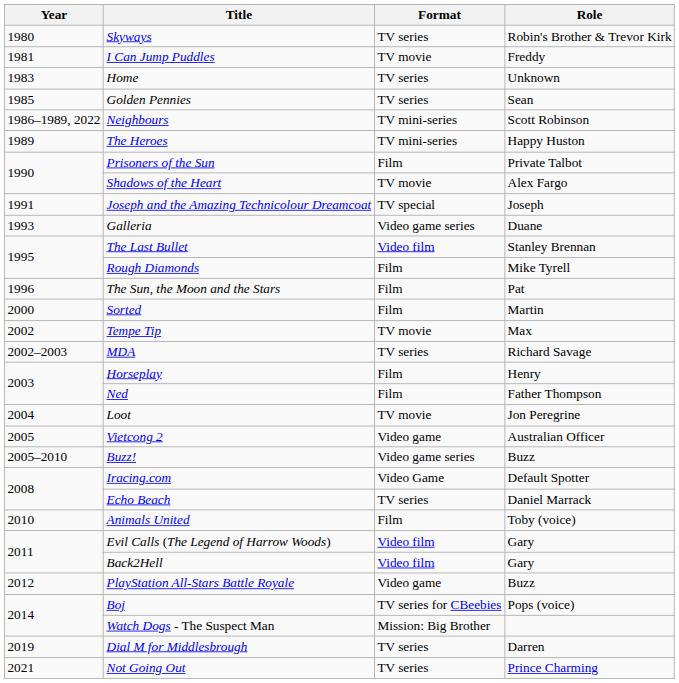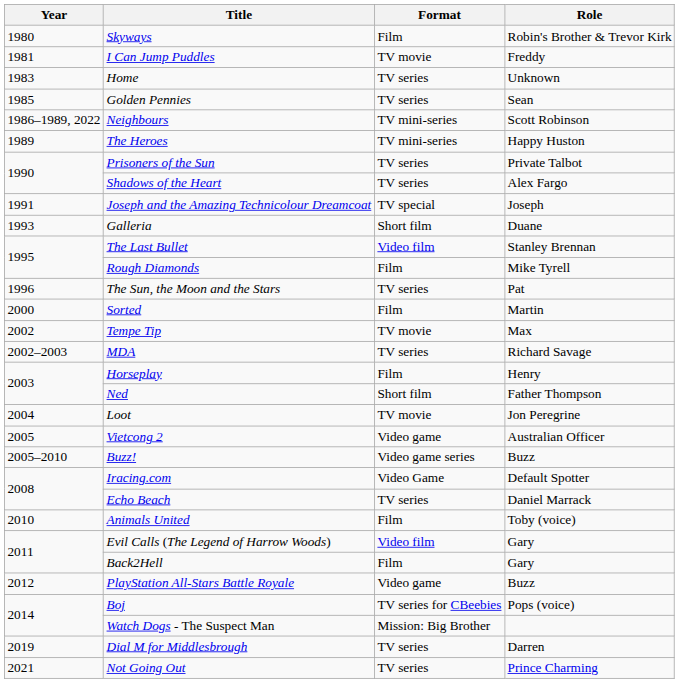 <table class="wikitable">
 <tr>
 <th>Year</th>
 <th>Title</th>
 <th>Format</th>
 <th>Role</th>
 </tr>
 <tr>
 <td>1980</td>
 <td><em><a href='#'>Skyways</a></em></td>
-<td>TV series</td>
+<td>Film</td>
 <td>Robin's Brother & Trevor Kirk</td>
 </tr>
 <tr>
 <td>1981</td>
 <td><em><a href='#'>I Can Jump Puddles</a></em></td>
 <td>TV movie</td>
 <td>Freddy</td>
 </tr>
 <tr>
 <td>1983</td>
 <td><em>Home</em></td>
 <td>TV series</td>
 <td>Unknown</td>
 </tr>
 <tr>
 <td>1985</td>
 <td><em>Golden Pennies</em></td>
 <td>TV series</td>
 <td>Sean</td>
 </tr>
 <tr>
 <td>1986–1989, 2022</td>
 <td><em><a href='#'>Neighbours</a></em></td>
 <td>TV mini-series</td>
 <td>Scott Robinson</td>
 </tr>
 <tr>
 <td>1989</td>
 <td><em><a href='#'>The Heroes</a></em></td>
 <td>TV mini-series</td>
 <td>Happy Huston</td>
 </tr>
 <tr>
 <td rowspan="2">1990</td>
 <td><em><a href='#'>Prisoners of the Sun</a></em></td>
-<td>Film</td>
+<td>TV series</td>
 <td>Private Talbot</td>
 </tr>
 <tr>
 <td><em><a href='#'>Shadows of the Heart</a></em></td>
-<td>TV movie</td>
+<td>TV series</td>
 <td>Alex Fargo</td>
 </tr>
 <tr>
 <td>1991</td>
 <td><em><a href='#'>Joseph and the Amazing Technicolour Dreamcoat</a></em></td>
 <td>TV special</td>
 <td>Joseph</td>
 </tr>
 <tr>
 <td>1993</td>
 <td><em>Galleria</em></td>
-<td>Video game series</td>
+<td>Short film</td>
 <td>Duane</td>
 </tr>
 <tr>
 <td rowspan="2">1995</td>
 <td><em><a href='#'>The Last Bullet</a></em></td>
 <td><a href='#'>Video film</a></td>
 <td>Stanley Brennan</td>
 </tr>
 <tr>
 <td><em><a href='#'>Rough Diamonds</a></em></td>
 <td>Film</td>
 <td>Mike Tyrell</td>
 </tr>
 <tr>
 <td>1996</td>
 <td><em>The Sun, the Moon and the Stars</em></td>
-<td>Film</td>
+<td>TV series</td>
 <td>Pat</td>
 </tr>
 <tr>
 <td>2000</td>
 <td><em><a href='#'>Sorted</a></em></td>
 <td>Film</td>
 <td>Martin</td>
 </tr>
 <tr>
 <td>2002</td>
 <td><em><a href='#'>Tempe Tip</a></em></td>
 <td>TV movie</td>
 <td>Max</td>
 </tr>
 <tr>
 <td>2002–2003</td>
 <td><em><a href='#'>MDA</a></em></td>
 <td>TV series</td>
 <td>Richard Savage</td>
 </tr>
 <tr>
 <td rowspan="2">2003</td>
 <td><em><a href='#'>Horseplay</a></em></td>
 <td>Film</td>
 <td>Henry</td>
 </tr>
 <tr>
 <td><em><a href='#'>Ned</a></em></td>
-<td>Film</td>
+<td>Short film</td>
 <td>Father Thompson</td>
 </tr>
 <tr>
 <td>2004</td>
 <td><em>Loot</em></td>
 <td>TV movie</td>
 <td>Jon Peregrine</td>
 </tr>
 <tr>
 <td>2005</td>
 <td><em><a href='#'>Vietcong 2</a></em></td>
 <td>Video game</td>
 <td>Australian Officer</td>
 </tr>
 <tr>
 <td>2005–2010</td>
 <td><em><a href='#'>Buzz!</a></em></td>
 <td>Video game series</td>
 <td>Buzz</td>
 </tr>
 <tr>
 <td rowspan="2">2008</td>
 <td><em><a href='#'>Iracing.com</a></em></td>
 <td>Video Game</td>
 <td>Default Spotter</td>
 </tr>
 <tr>
 <td><em><a href='#'>Echo Beach</a></em></td>
 <td>TV series</td>
 <td>Daniel Marrack</td>
 </tr>
 <tr>
 <td>2010</td>
 <td><em><a href='#'>Animals United</a></em></td>
 <td>Film</td>
 <td>Toby (voice)</td>
 </tr>
 <tr>
 <td rowspan="2">2011</td>
 <td><em>Evil Calls</em> (<em>The Legend of Harrow Woods</em>)</td>
 <td><a href='#'>Video film</a></td>
 <td>Gary</td>
 </tr>
 <tr>
 <td><em>Back2Hell</em></td>
-<td><a href='#'>Video film</a></td>
+<td>Film</td>
 <td>Gary</td>
 </tr>
 <tr>
 <td>2012</td>
 <td><em><a href='#'>PlayStation All-Stars Battle Royale</a></em></td>
 <td>Video game</td>
 <td>Buzz</td>
 </tr>
 <tr>
 <td rowspan="2">2014</td>
 <td><em><a href='#'>Boj</a></em></td>
 <td>TV series for <a href='#'>CBeebies</a></td>
 <td>Pops (voice)</td>
 </tr>
 <tr>
 <td><em><a href='#'>Watch Dogs</a></em> - The Suspect Man</td>
 <td>Mission: Big Brother</td>
 <td></td>
 </tr>
 <tr>
 <td>2019</td>
 <td><em><a href='#'>Dial M for Middlesbrough</a></em></td>
 <td>TV series</td>
 <td>Darren</td>
 </tr>
 <tr>
 <td>2021</td>
 <td><em><a href='#'>Not Going Out</a></em></td>
 <td>TV series</td>
 <td><a href='#'>Prince Charming</a></td>
 </tr>
 </table>
